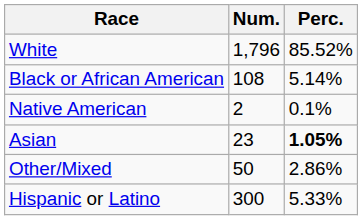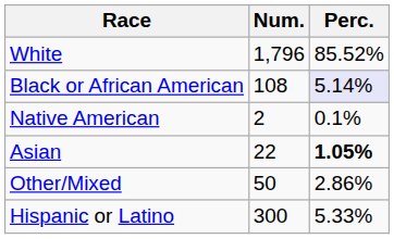 <table class="wikitable">
 <tr>
 <th>Race</th>
 <th>Num.</th>
 <th>Perc.</th>
 </tr>
 <tr>
 <td><a href='#'>White</a></td>
 <td>1,796</td>
 <td>85.52%</td>
 </tr>
 <tr>
 <td><a href='#'>Black or African American</a></td>
 <td>108</td>
-<td>5.14%</td>
+<td style="background: lavender;">5.14%</td>
 </tr>
 <tr>
 <td><a href='#'>Native American</a></td>
 <td>2</td>
 <td>0.1%</td>
 </tr>
 <tr>
 <td><a href='#'>Asian</a></td>
-<td>23</td>
+<td>22</td>
 <td><strong>1.05%</strong></td>
 </tr>
 <tr>
 <td><a href='#'>Other/Mixed</a></td>
 <td>50</td>
 <td>2.86%</td>
 </tr>
 <tr>
 <td><a href='#'>Hispanic</a> or <a href='#'>Latino</a></td>
 <td>300</td>
 <td>5.33%</td>
 </tr>
 </table>
